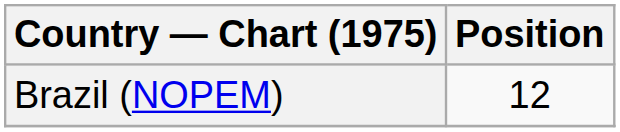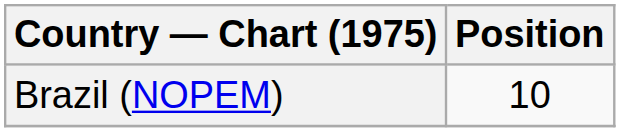 <table class="wikitable sortable">
 <tr>
 <th>Country — Chart (1975)</th>
 <th>Position</th>
 </tr>
 <tr>
 <td scope="row" style="background-color: #f2f2f2;">Brazil (<a href='#'>NOPEM</a>)</td>
-<td align="center">12</td>
+<td align="center">10</td>
 </tr>
 <tr>
 </tr>
 </table>
